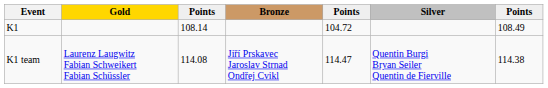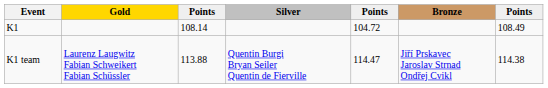 <table class="wikitable" width=100%>
 <tr>
 <th>Event</th>
 <td align=center bgcolor="gold"><strong>Gold</strong></td>
 <td align=center bgcolor="EFEFEF"><strong>Points</strong></td>
+<td align=center bgcolor="silver"><strong>Silver</strong></td>
+<td align=center bgcolor="EFEFEF"><strong>Points</strong></td>
 <td align=center bgcolor="CC9966"><strong>Bronze</strong></td>
-<td align=center bgcolor="EFEFEF"><strong>Points</strong></td>
-<td align=center bgcolor="silver"><strong>Silver</strong></td>
 <td align=center bgcolor="EFEFEF"><strong>Points</strong></td>
 </tr>
 <tr>
 <td>K1</td>
 <td></td>
 <td>108.14</td>
 <td></td>
 <td>104.72</td>
 <td></td>
 <td>108.49</td>
 </tr>
 <tr>
 <td>K1 team</td>
 <td><br><a href='#'>Laurenz Laugwitz</a><br><a href='#'>Fabian Schweikert</a><br><a href='#'>Fabian Schüssler</a></td>
-<td>114.08</td>
+<td>113.88</td>
+<td><br><a href='#'>Quentin Burgi</a><br><a href='#'>Bryan Seiler</a><br><a href='#'>Quentin de Fierville</a></td>
+<td>114.47</td>
 <td><br><a href='#'>Jiří Prskavec</a><br><a href='#'>Jaroslav Strnad</a><br><a href='#'>Ondřej Cvikl</a></td>
-<td>114.47</td>
-<td><br><a href='#'>Quentin Burgi</a><br><a href='#'>Bryan Seiler</a><br><a href='#'>Quentin de Fierville</a></td>
 <td>114.38</td>
 </tr>
 </table>
